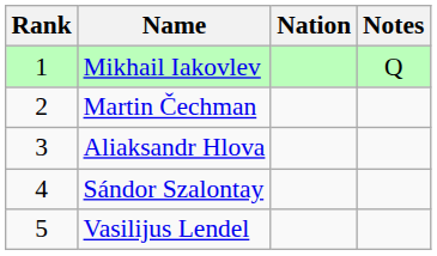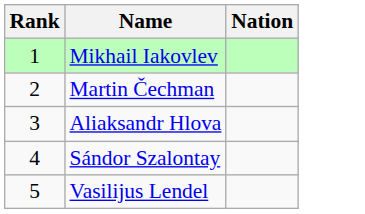 <table class="wikitable sortable" style="text-align:center">
 <tr>
 <th>Rank</th>
 <th>Name</th>
 <th>Nation</th>
-<th>Notes</th>
 </tr>
 <tr bgcolor=bbffbb>
 <td>1</td>
 <td align=left><a href='#'>Mikhail Iakovlev</a></td>
 <td align=left></td>
-<td>Q</td>
 </tr>
 <tr>
 <td>2</td>
 <td align=left><a href='#'>Martin Čechman</a></td>
 <td align=left></td>
-<td></td>
 </tr>
 <tr>
 <td>3</td>
 <td align=left><a href='#'>Aliaksandr Hlova</a></td>
 <td align=left></td>
-<td></td>
 </tr>
 <tr>
 <td>4</td>
 <td align=left><a href='#'>Sándor Szalontay</a></td>
 <td align=left></td>
-<td></td>
 </tr>
 <tr>
 <td>5</td>
 <td align=left><a href='#'>Vasilijus Lendel</a></td>
 <td align=left></td>
-<td></td>
 </tr>
 </table>
